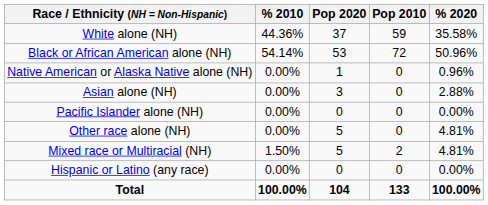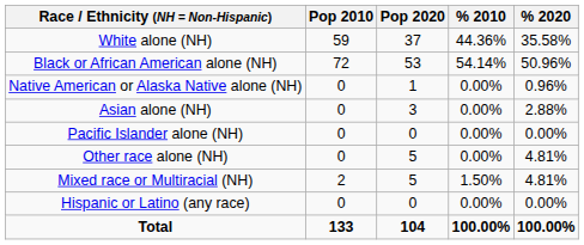 <table class="wikitable" style="text-align:center;">
 <tr>
 <th>Race / Ethnicity <small>(<em>NH = Non-Hispanic</em>)</small></th>
+<th>Pop 2010</th>
+<th>Pop 2020</th>
 <th>% 2010</th>
-<th>Pop 2020</th>
-<th>Pop 2010</th>
 <th>% 2020</th>
 </tr>
 <tr>
 <td><a href='#'>White</a> alone (NH)</td>
+<td>59</td>
+<td>37</td>
 <td>44.36%</td>
-<td>37</td>
-<td>59</td>
 <td>35.58%</td>
 </tr>
 <tr>
 <td><a href='#'>Black or African American</a> alone (NH)</td>
+<td>72</td>
+<td>53</td>
 <td>54.14%</td>
-<td>53</td>
-<td>72</td>
 <td>50.96%</td>
 </tr>
 <tr>
 <td><a href='#'>Native American</a> or <a href='#'>Alaska Native</a> alone (NH)</td>
+<td>0</td>
+<td>1</td>
 <td>0.00%</td>
-<td>1</td>
-<td>0</td>
 <td>0.96%</td>
 </tr>
 <tr>
 <td><a href='#'>Asian</a> alone (NH)</td>
+<td>0</td>
+<td>3</td>
 <td>0.00%</td>
-<td>3</td>
-<td>0</td>
 <td>2.88%</td>
 </tr>
 <tr>
 <td><a href='#'>Pacific Islander</a> alone (NH)</td>
-<td>0.00%</td>
 <td>0</td>
 <td>0</td>
+<td>0.00%</td>
 <td>0.00%</td>
 </tr>
 <tr>
 <td><a href='#'>Other race</a> alone (NH)</td>
+<td>0</td>
+<td>5</td>
 <td>0.00%</td>
-<td>5</td>
-<td>0</td>
 <td>4.81%</td>
 </tr>
 <tr>
 <td><a href='#'>Mixed race or Multiracial</a> (NH)</td>
+<td>2</td>
+<td>5</td>
 <td>1.50%</td>
-<td>5</td>
-<td>2</td>
 <td>4.81%</td>
 </tr>
 <tr>
 <td><a href='#'>Hispanic or Latino</a> (any race)</td>
-<td>0.00%</td>
 <td>0</td>
 <td>0</td>
+<td>0.00%</td>
 <td>0.00%</td>
 </tr>
 <tr>
 <td><strong>Total</strong></td>
+<td><strong>133</strong></td>
+<td><strong>104</strong></td>
 <td><strong>100.00%</strong></td>
-<td><strong>104</strong></td>
-<td><strong>133</strong></td>
 <td><strong>100.00%</strong></td>
 </tr>
 </table>
